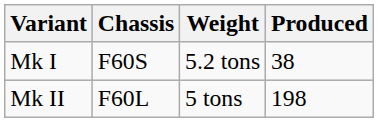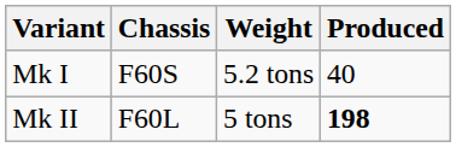 <table class="wikitable">
 <tr>
 <th>Variant</th>
 <th>Chassis</th>
 <th>Weight</th>
 <th>Produced</th>
 </tr>
 <tr>
 <td>Mk I</td>
 <td>F60S</td>
 <td>5.2 tons</td>
-<td>38</td>
+<td>40</td>
 </tr>
 <tr>
 <td>Mk II</td>
 <td>F60L</td>
 <td>5 tons</td>
-<td>198</td>
+<td><strong>198</strong></td>
 </tr>
 </table>
